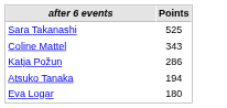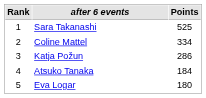 <table cellspacing="1" cellpadding="3" style="border:1px solid #aaa; font-size:86%;">
 <tr style="background:#e4e4e4;">
+<th style="border-bottom:1px solid #aaa; width:10px;">Rank</th>
 <th style="border-bottom:1px solid #aaa; width:200px;"><em>after 6 events</em></th>
 <th style="border-bottom:1px solid #aaa; width:20px;">Points</th>
 </tr>
 <tr>
+<td align=center>1</td>
 <td> <a href='#'>Sara Takanashi</a></td>
 <td align=center>525</td>
 </tr>
 <tr>
+<td align=center>2</td>
 <td> <a href='#'>Coline Mattel</a></td>
-<td align=center>343</td>
+<td align=center>334</td>
 </tr>
 <tr>
+<td align=center>3</td>
 <td> <a href='#'>Katja Požun</a></td>
 <td align=center>286</td>
 </tr>
 <tr>
+<td align=center>4</td>
 <td> <a href='#'>Atsuko Tanaka</a></td>
-<td align=center>194</td>
+<td align=center>184</td>
 </tr>
 <tr>
+<td align=center>5</td>
 <td> <a href='#'>Eva Logar</a></td>
 <td align=center>180</td>
 </tr>
 </table>
